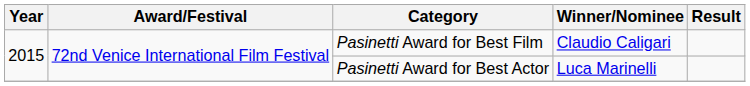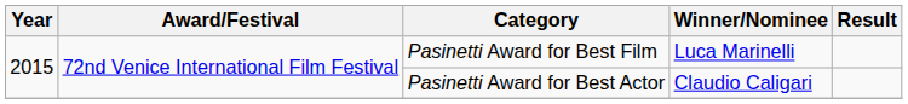 <table class="wikitable">
 <tr>
 <th>Year</th>
 <th>Award/Festival</th>
 <th>Category</th>
 <th>Winner/Nominee</th>
 <th>Result</th>
 </tr>
 <tr>
 <td rowspan="2">2015</td>
 <td rowspan="2"><a href='#'>72nd Venice International Film Festival</a></td>
 <td><em>Pasinetti</em> Award for Best Film</td>
-<td><a href='#'>Claudio Caligari</a></td>
+<td><a href='#'>Luca Marinelli</a></td>
 <td></td>
 </tr>
 <tr>
 <td><em>Pasinetti</em> Award for Best Actor</td>
-<td><a href='#'>Luca Marinelli</a></td>
+<td><a href='#'>Claudio Caligari</a></td>
 <td></td>
 </tr>
 <tr>
 </tr>
 </table>
